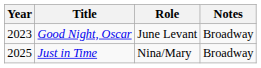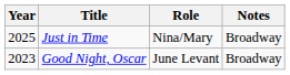 <table class="wikitable sortable">
 <tr>
 <th>Year</th>
 <th>Title</th>
 <th>Role</th>
 <th>Notes</th>
 </tr>
 <tr>
+<td>2025</td>
+<td><em><a href='#'>Just in Time</a></em></td>
+<td>Nina/Mary</td>
+<td>Broadway</td>
+</tr>
+<tr>
 <td>2023</td>
 <td><em><a href='#'>Good Night, Oscar</a></em></td>
 <td>June Levant</td>
 <td>Broadway</td>
 </tr>
-<tr>
-<td>2025</td>
-<td><em><a href='#'>Just in Time</a></em></td>
-<td>Nina/Mary</td>
-<td>Broadway</td>
-</tr>
 </table>
